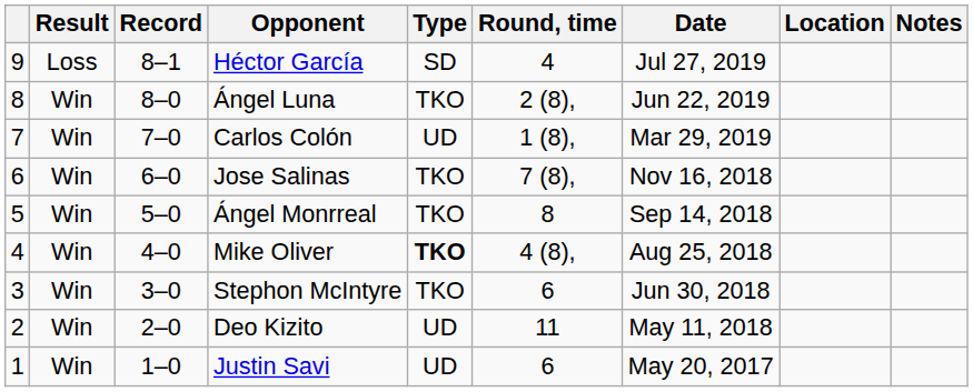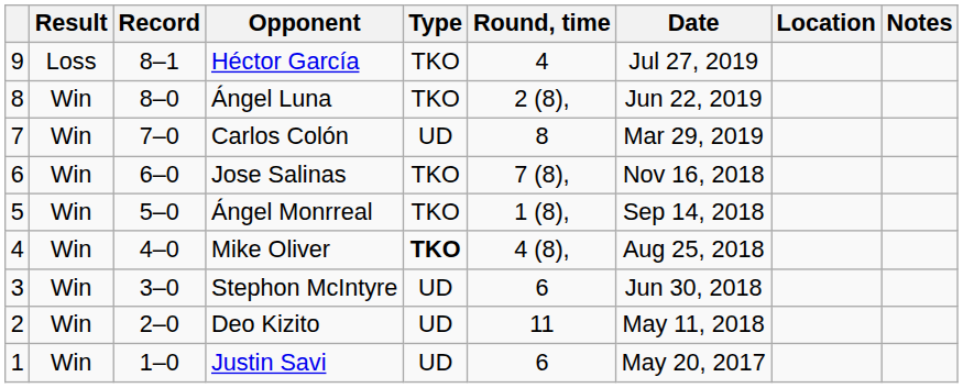 <table class="wikitable" style="text-align:center">
 <tr>
 <th></th>
 <th>Result</th>
 <th>Record</th>
 <th>Opponent</th>
 <th>Type</th>
 <th>Round, time</th>
 <th>Date</th>
 <th>Location</th>
 <th>Notes</th>
 </tr>
 <tr>
 <td>9</td>
 <td>Loss</td>
 <td>8–1</td>
 <td style="text-align:left;"><a href='#'>Héctor García</a></td>
-<td>SD</td>
+<td>TKO</td>
 <td>4</td>
 <td>Jul 27, 2019</td>
 <td style="text-align:left;"></td>
 <td style="text-align:left;"></td>
 </tr>
 <tr>
 <td>8</td>
 <td>Win</td>
 <td>8–0</td>
 <td style="text-align:left;">Ángel Luna</td>
 <td>TKO</td>
 <td>2 (8), </td>
 <td>Jun 22, 2019</td>
 <td style="text-align:left;"></td>
 <td></td>
 </tr>
 <tr>
 <td>7</td>
 <td>Win</td>
 <td>7–0</td>
 <td style="text-align:left;">Carlos Colón</td>
 <td>UD</td>
-<td>1 (8), </td>
+<td>8</td>
 <td>Mar 29, 2019</td>
 <td style="text-align:left;"></td>
 <td style="text-align:left;"></td>
 </tr>
 <tr>
 <td>6</td>
 <td>Win</td>
 <td>6–0</td>
 <td style="text-align:left;">Jose Salinas</td>
 <td>TKO</td>
 <td>7 (8), </td>
 <td>Nov 16, 2018</td>
 <td style="text-align:left;"></td>
 <td></td>
 </tr>
 <tr>
 <td>5</td>
 <td>Win</td>
 <td>5–0</td>
 <td style="text-align:left;">Ángel Monrreal</td>
 <td>TKO</td>
-<td>8</td>
+<td>1 (8), </td>
 <td>Sep 14, 2018</td>
 <td style="text-align:left;"></td>
 <td></td>
 </tr>
 <tr>
 <td>4</td>
 <td>Win</td>
 <td>4–0</td>
 <td style="text-align:left;">Mike Oliver</td>
 <td><strong>TKO</strong></td>
 <td>4 (8), </td>
 <td>Aug 25, 2018</td>
 <td style="text-align:left;"></td>
 <td></td>
 </tr>
 <tr>
 <td>3</td>
 <td>Win</td>
 <td>3–0</td>
 <td style="text-align:left;">Stephon McIntyre</td>
-<td>TKO</td>
+<td>UD</td>
 <td>6</td>
 <td>Jun 30, 2018</td>
 <td style="text-align:left;"></td>
 <td></td>
 </tr>
 <tr>
 <td>2</td>
 <td>Win</td>
 <td>2–0</td>
 <td style="text-align:left;">Deo Kizito</td>
 <td>UD</td>
 <td>11</td>
 <td>May 11, 2018</td>
 <td style="text-align:left;"></td>
 <td></td>
 </tr>
 <tr>
 <td>1</td>
 <td>Win</td>
 <td>1–0</td>
 <td style="text-align:left;"><a href='#'>Justin Savi</a></td>
 <td>UD</td>
 <td>6</td>
 <td>May 20, 2017</td>
 <td style="text-align:left;"></td>
 <td></td>
 </tr>
 </table>
